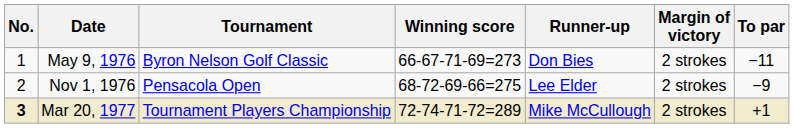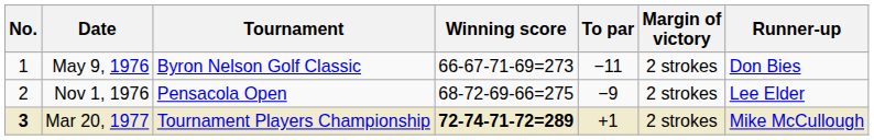 <table class="wikitable" style="font-size:95%;">
 <tr>
 <th>No.</th>
 <th>Date</th>
 <th>Tournament</th>
 <th>Winning score</th>
+<th>To par</th>
+<th>Margin of<br>victory</th>
 <th>Runner-up</th>
-<th>Margin of<br>victory</th>
-<th>To par</th>
 </tr>
 <tr>
 <td align=center>1</td>
 <td align=right>May 9, <a href='#'>1976</a></td>
 <td><a href='#'>Byron Nelson Golf Classic</a></td>
 <td>66-67-71-69=273</td>
+<td align=center>−11</td>
+<td align=center>2 strokes</td>
 <td> <a href='#'>Don Bies</a></td>
-<td align=center>2 strokes</td>
-<td align=center>−11</td>
 </tr>
 <tr>
 <td align=center>2</td>
 <td align=right>Nov 1, 1976</td>
 <td><a href='#'>Pensacola Open</a></td>
 <td>68-72-69-66=275</td>
+<td align=center>−9</td>
+<td align=center>2 strokes</td>
 <td> <a href='#'>Lee Elder</a></td>
-<td align=center>2 strokes</td>
-<td align=center>−9</td>
 </tr>
 <tr style="background:#f2ecce;">
 <td align=center><strong>3</strong></td>
 <td align=right>Mar 20, <a href='#'>1977</a></td>
 <td><a href='#'>Tournament Players Championship</a></td>
-<td>72-74-71-72=289</td>
+<td><strong>72-74-71-72=289</strong></td>
+<td align=center>+1</td>
+<td align=center>2 strokes</td>
 <td> <a href='#'>Mike McCullough</a></td>
-<td align=center>2 strokes</td>
-<td align=center>+1</td>
 </tr>
 </table>
